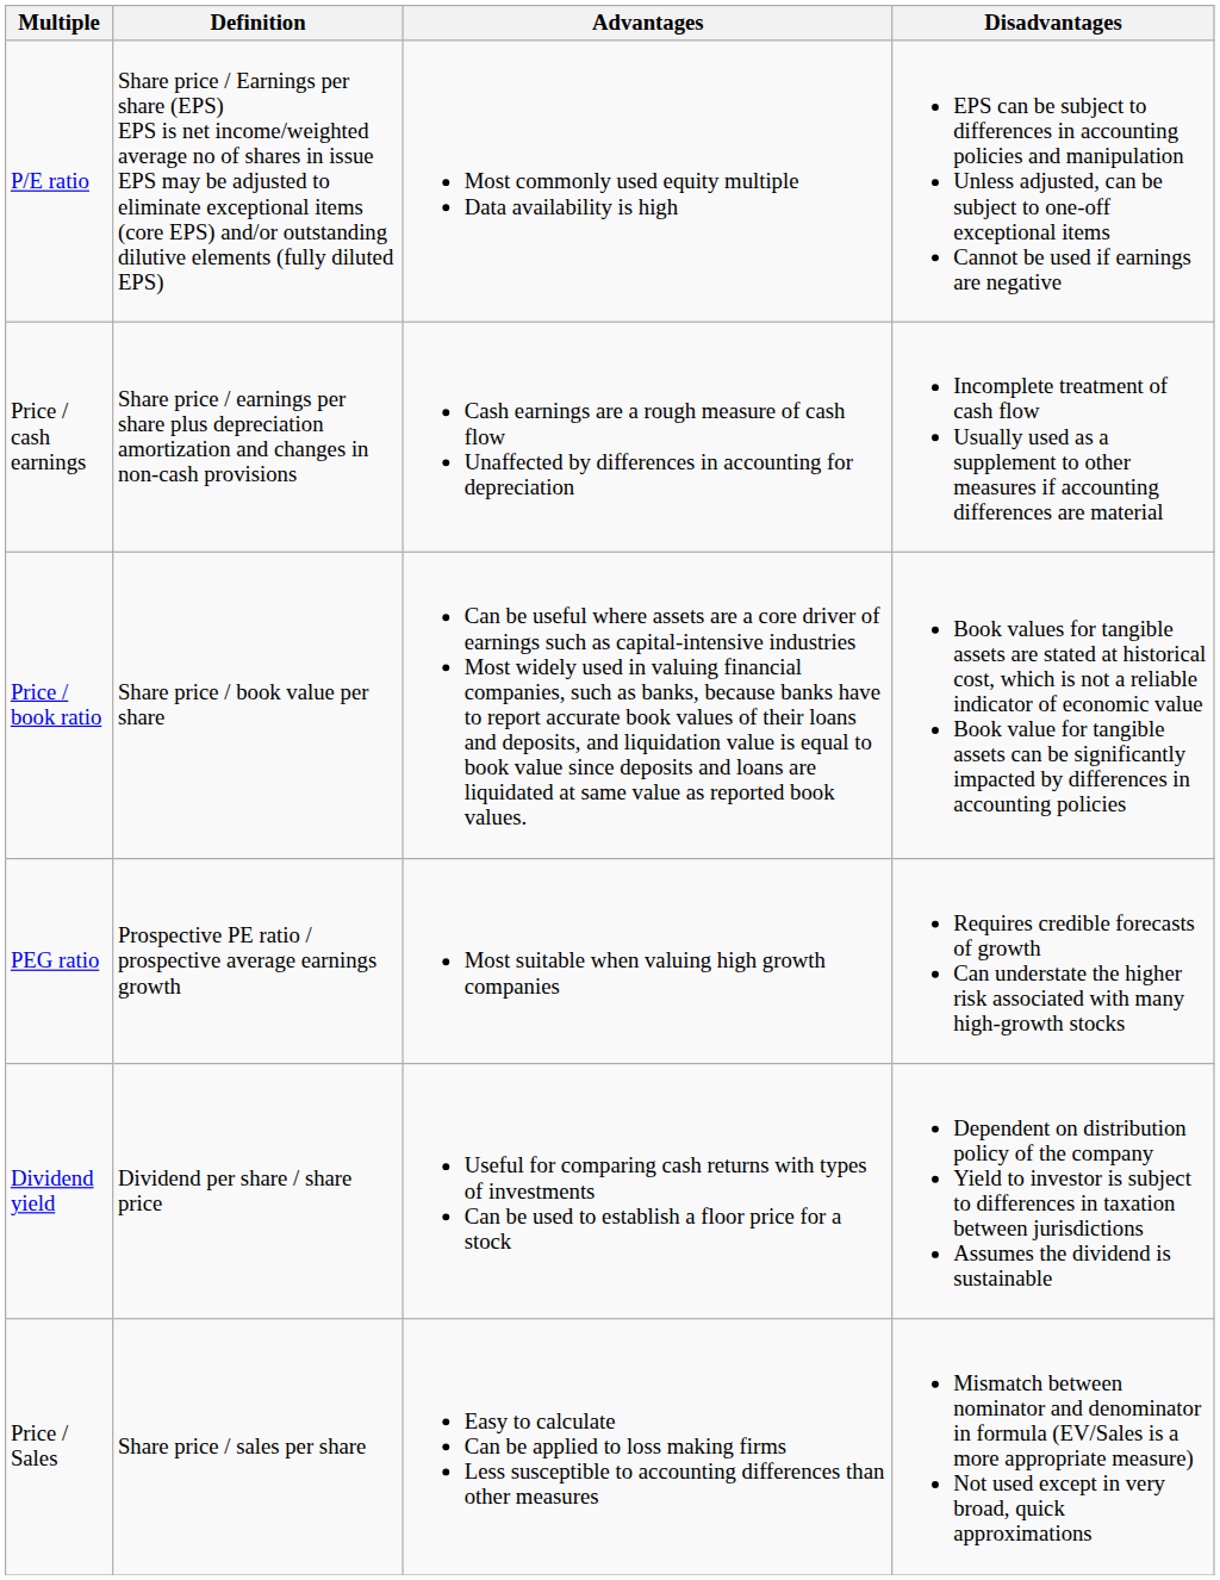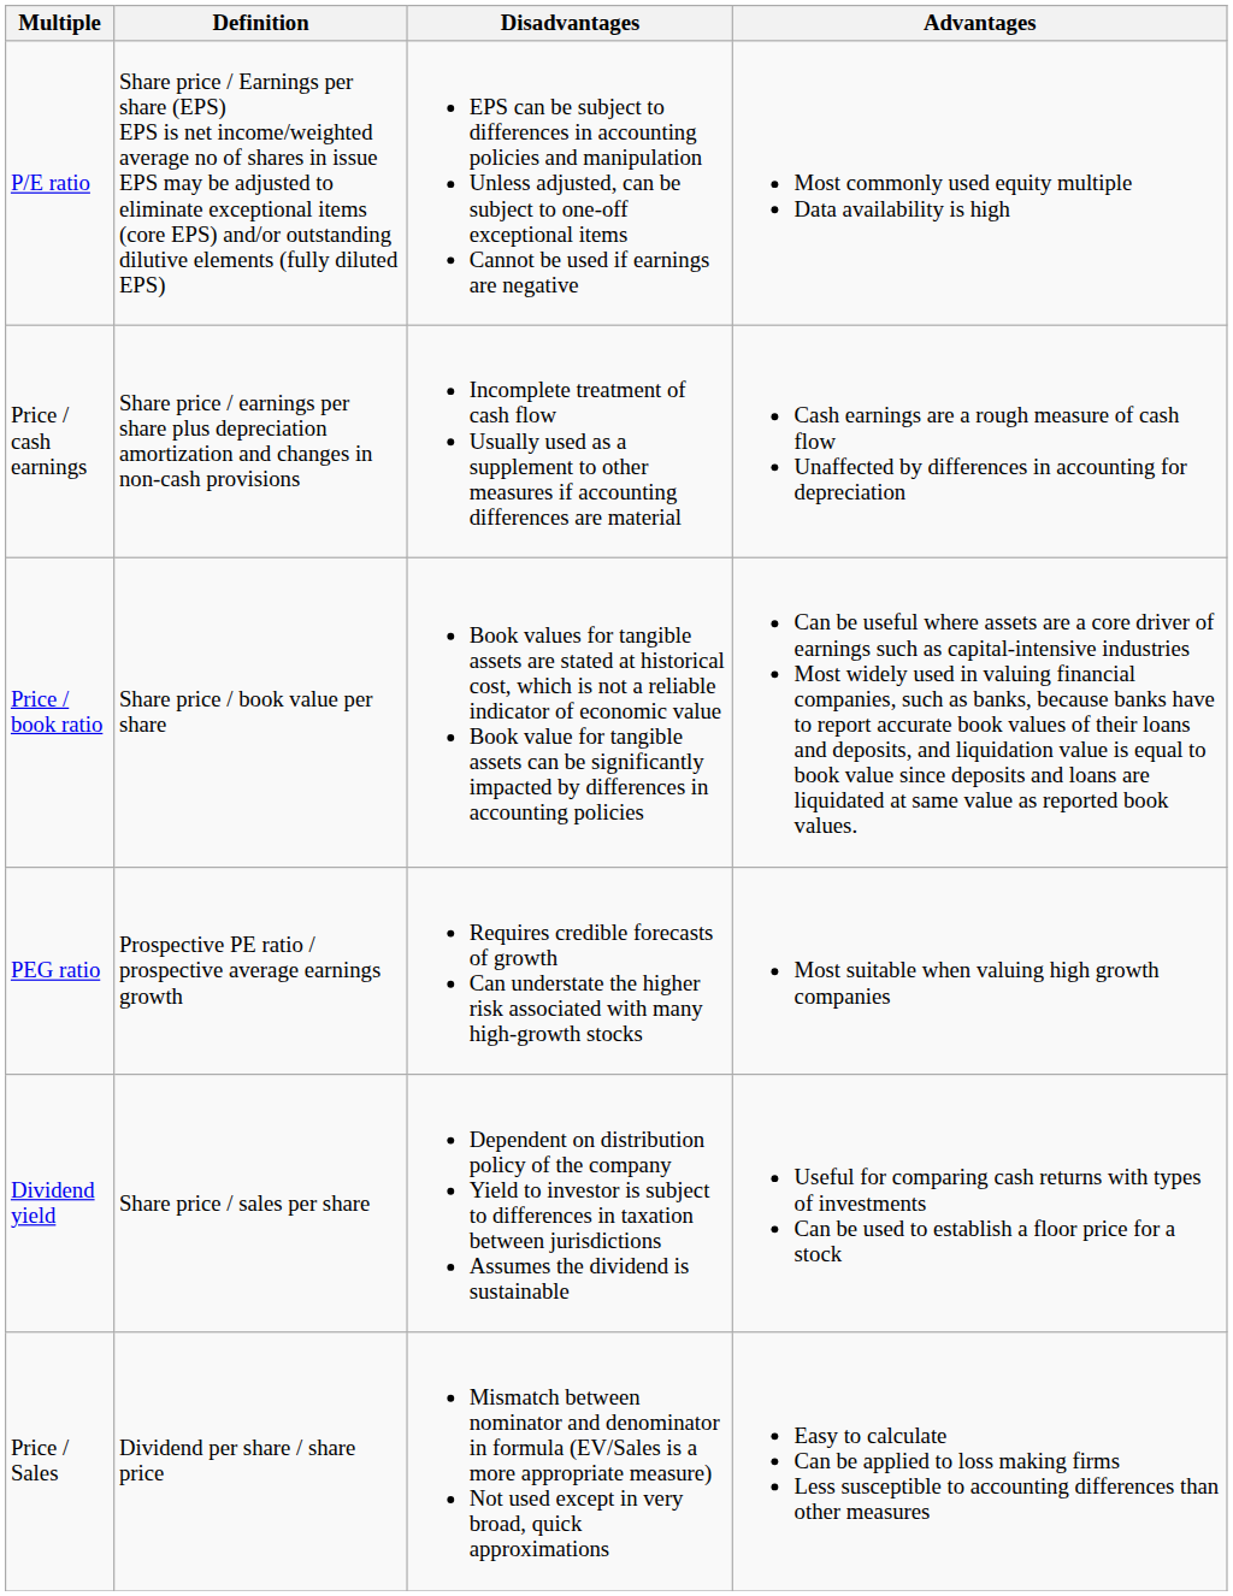 <table class="wikitable">
 <tr>
 <th>Multiple</th>
 <th>Definition</th>
+<th>Disadvantages</th>
 <th>Advantages</th>
-<th>Disadvantages</th>
 </tr>
 <tr>
 <td><a href='#'>P/E ratio</a></td>
 <td>Share price / Earnings per share (EPS)<br>EPS is net income/weighted average no of shares in issue<br>EPS may be adjusted to eliminate exceptional items (core EPS) and/or outstanding dilutive elements (fully diluted EPS)</td>
+<td><br><ul><li>EPS can be subject to differences in accounting policies and manipulation</li><li>Unless adjusted, can be subject to one-off exceptional items</li><li>Cannot be used if earnings are negative</li></ul></td>
 <td><br><ul><li>Most commonly used equity multiple</li><li>Data availability is high</li></ul></td>
-<td><br><ul><li>EPS can be subject to differences in accounting policies and manipulation</li><li>Unless adjusted, can be subject to one-off exceptional items</li><li>Cannot be used if earnings are negative</li></ul></td>
 </tr>
 <tr>
 <td>Price / cash earnings</td>
 <td>Share price / earnings per share plus depreciation amortization and changes in non-cash provisions</td>
+<td><br><ul><li>Incomplete treatment of cash flow</li><li>Usually used as a supplement to other measures if accounting differences are material</li></ul></td>
 <td><br><ul><li>Cash earnings are a rough measure of cash flow</li><li>Unaffected by differences in accounting for depreciation</li></ul></td>
-<td><br><ul><li>Incomplete treatment of cash flow</li><li>Usually used as a supplement to other measures if accounting differences are material</li></ul></td>
 </tr>
 <tr>
 <td><a href='#'>Price / book ratio</a></td>
 <td>Share price / book value per share</td>
+<td><br><ul><li>Book values for tangible assets are stated at historical cost, which is not a reliable indicator of economic  value</li><li>Book value for tangible assets can be significantly impacted by differences in accounting policies</li></ul></td>
 <td><br><ul><li>Can be useful where assets are a core driver of earnings such as capital-intensive industries</li><li>Most widely used in valuing financial companies, such as banks, because banks have to report accurate book values of their loans and deposits, and liquidation value is equal to book value since deposits and loans are liquidated at same value as reported book values.</li></ul></td>
-<td><br><ul><li>Book values for tangible assets are stated at historical cost, which is not a reliable indicator of economic  value</li><li>Book value for tangible assets can be significantly impacted by differences in accounting policies</li></ul></td>
 </tr>
 <tr>
 <td><a href='#'>PEG ratio</a></td>
 <td>Prospective PE ratio / prospective average earnings growth</td>
+<td><br><ul><li>Requires credible forecasts of growth</li><li>Can understate the higher risk associated with many high-growth stocks</li></ul></td>
 <td><br><ul><li>Most suitable when valuing high growth companies</li></ul></td>
-<td><br><ul><li>Requires credible forecasts of growth</li><li>Can understate the higher risk associated with many high-growth stocks</li></ul></td>
 </tr>
 <tr>
 <td><a href='#'>Dividend yield</a></td>
-<td>Dividend per share / share price</td>
+<td>Share price / sales per share</td>
+<td><br><ul><li>Dependent on distribution policy of the company</li><li>Yield to investor is subject to differences in taxation between jurisdictions</li><li>Assumes the dividend is sustainable</li></ul></td>
 <td><br><ul><li>Useful for comparing cash returns with types of investments</li><li>Can be used to establish a floor price for a stock</li></ul></td>
-<td><br><ul><li>Dependent on distribution policy of the company</li><li>Yield to investor is subject to differences in taxation between jurisdictions</li><li>Assumes the dividend is sustainable</li></ul></td>
 </tr>
 <tr>
 <td>Price / Sales</td>
-<td>Share price / sales per share</td>
+<td>Dividend per share / share price</td>
+<td><br><ul><li>Mismatch between nominator and denominator in formula (EV/Sales is a more appropriate measure)</li><li>Not used except in very broad, quick approximations</li></ul></td>
 <td><br><ul><li>Easy to calculate</li><li>Can be applied to loss making firms</li><li>Less susceptible to accounting differences than other measures</li></ul></td>
-<td><br><ul><li>Mismatch between nominator and denominator in formula (EV/Sales is a more appropriate measure)</li><li>Not used except in very broad, quick approximations</li></ul></td>
 </tr>
 </table>
